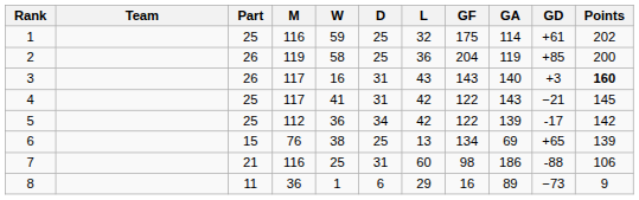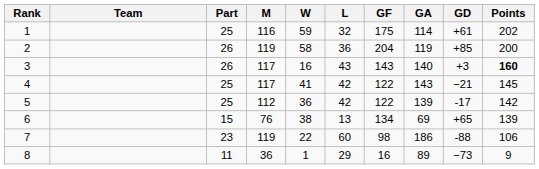 <table class="wikitable sortable" width="60%" style="text-align:center">
 <tr>
 <th width="5%">Rank</th>
 <th width="20%">Team</th>
 <th width="5%">Part</th>
 <th width="5%">M</th>
 <th width="5%">W</th>
-<th width="5%">D</th>
 <th width="5%">L</th>
 <th width="5%">GF</th>
 <th width="5%">GA</th>
 <th width="5%">GD</th>
 <th width="5%">Points</th>
 </tr>
 <tr>
 <td>1</td>
 <td style="text-align:left;"></td>
 <td>25</td>
 <td>116</td>
 <td>59</td>
-<td>25</td>
 <td>32</td>
 <td>175</td>
 <td>114</td>
 <td>+61</td>
 <td>202</td>
 </tr>
 <tr>
 <td>2</td>
 <td style="text-align:left;"></td>
 <td>26</td>
 <td>119</td>
 <td>58</td>
-<td>25</td>
 <td>36</td>
 <td>204</td>
 <td>119</td>
 <td>+85</td>
 <td>200</td>
 </tr>
 <tr>
 <td>3</td>
 <td style="text-align:left;"></td>
 <td>26</td>
 <td>117</td>
 <td>16</td>
-<td>31</td>
 <td>43</td>
 <td>143</td>
 <td>140</td>
 <td>+3</td>
 <td><strong>160</strong></td>
 </tr>
 <tr>
 <td>4</td>
 <td style="text-align:left;"></td>
 <td>25</td>
 <td>117</td>
 <td>41</td>
-<td>31</td>
 <td>42</td>
 <td>122</td>
 <td>143</td>
 <td>−21</td>
 <td>145</td>
 </tr>
 <tr>
 <td>5</td>
 <td style="text-align:left;"></td>
 <td>25</td>
 <td>112</td>
 <td>36</td>
-<td>34</td>
 <td>42</td>
 <td>122</td>
 <td>139</td>
 <td>-17</td>
 <td>142</td>
 </tr>
 <tr>
 <td>6</td>
 <td style="text-align:left;"></td>
 <td>15</td>
 <td>76</td>
 <td>38</td>
-<td>25</td>
 <td>13</td>
 <td>134</td>
 <td>69</td>
 <td>+65</td>
 <td>139</td>
 </tr>
 <tr>
 <td>7</td>
 <td style="text-align:left;"></td>
-<td>21</td>
-<td>116</td>
-<td>25</td>
-<td>31</td>
+<td>23</td>
+<td>119</td>
+<td>22</td>
 <td>60</td>
 <td>98</td>
 <td>186</td>
 <td>-88</td>
 <td>106</td>
 </tr>
 <tr>
 <td>8</td>
 <td style="text-align:left;"></td>
 <td>11</td>
 <td>36</td>
 <td>1</td>
-<td>6</td>
 <td>29</td>
 <td>16</td>
 <td>89</td>
 <td>−73</td>
 <td>9</td>
 </tr>
 </table>
